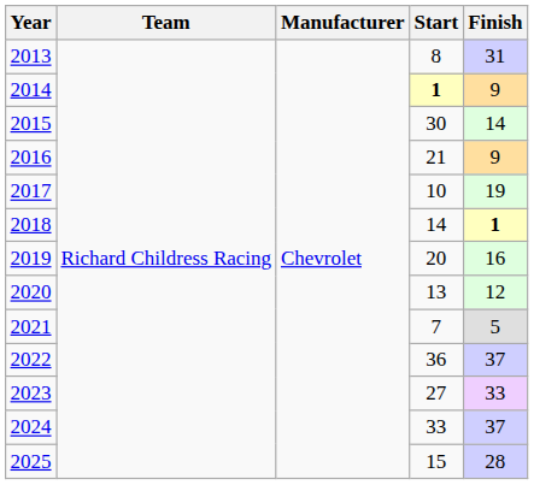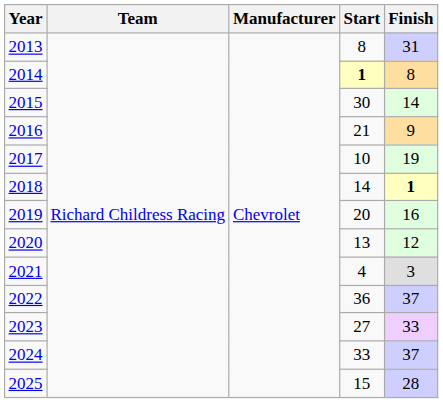 <table class="wikitable" style="font-size: 90%;">
 <tr>
 <th>Year</th>
 <th>Team</th>
 <th>Manufacturer</th>
 <th>Start</th>
 <th>Finish</th>
 </tr>
 <tr>
 <td><a href='#'>2013</a></td>
 <td rowspan=13><a href='#'>Richard Childress Racing</a></td>
 <td rowspan=13><a href='#'>Chevrolet</a></td>
 <td align=center>8</td>
 <td align=center style="background:#CFCFFF;">31</td>
 </tr>
 <tr>
 <td><a href='#'>2014</a></td>
 <td align=center style="background:#FFFFBF;"><strong>1</strong></td>
-<td align=center style="background:#FFDF9F;">9</td>
+<td align=center style="background:#FFDF9F;">8</td>
 </tr>
 <tr>
 <td><a href='#'>2015</a></td>
 <td align=center>30</td>
 <td align=center style="background:#DFFFDF;">14</td>
 </tr>
 <tr>
 <td><a href='#'>2016</a></td>
 <td align=center>21</td>
 <td align=center style="background:#FFDF9F;">9</td>
 </tr>
 <tr>
 <td><a href='#'>2017</a></td>
 <td align=center>10</td>
 <td align=center style="background:#DFFFDF;">19</td>
 </tr>
 <tr>
 <td><a href='#'>2018</a></td>
 <td align=center>14</td>
 <td align=center style="background:#FFFFBF;"><strong>1</strong></td>
 </tr>
 <tr>
 <td><a href='#'>2019</a></td>
 <td align=center>20</td>
 <td align=center style="background:#DFFFDF;">16</td>
 </tr>
 <tr>
 <td><a href='#'>2020</a></td>
 <td align=center>13</td>
 <td align=center style="background:#DFFFDF;">12</td>
 </tr>
 <tr>
 <td><a href='#'>2021</a></td>
-<td align=center>7</td>
-<td align=center style="background:#DFDFDF;">5</td>
+<td align=center>4</td>
+<td align=center style="background:#DFDFDF;">3</td>
 </tr>
 <tr>
 <td><a href='#'>2022</a></td>
 <td align=center>36</td>
 <td align=center style="background:#CFCFFF;">37</td>
 </tr>
 <tr>
 <td><a href='#'>2023</a></td>
 <td align=center>27</td>
 <td align=center style="background:#EFCFFF;">33</td>
 </tr>
 <tr>
 <td><a href='#'>2024</a></td>
 <td align=center>33</td>
 <td align=center style="background:#CFCFFF;">37</td>
 </tr>
 <tr>
 <td><a href='#'>2025</a></td>
 <td align=center>15</td>
 <td align=center style="background:#CFCFFF;">28</td>
 </tr>
 </table>
